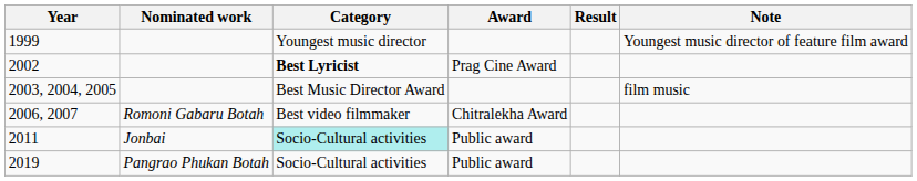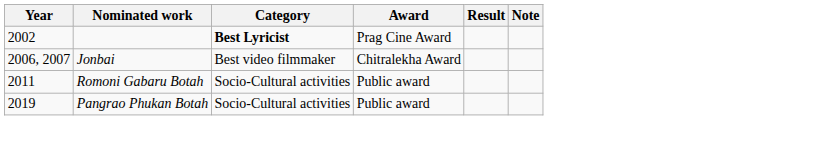 <table class="wikitable sortable">
 <tr style="background:#dddddd;">
 <th>Year</th>
 <th>Nominated work</th>
 <th>Category</th>
 <th>Award</th>
 <th>Result</th>
 <th>Note</th>
 </tr>
 <tr>
-<td>1999</td>
-<td></td>
-<td>Youngest music director</td>
-<td></td>
-<td></td>
-<td>Youngest music director of feature film award</td>
-</tr>
-<tr>
 <td>2002</td>
 <td></td>
 <td><strong>Best Lyricist</strong></td>
 <td>Prag Cine Award</td>
 <td></td>
 <td></td>
 </tr>
 <tr>
-<td>2003, 2004, 2005</td>
-<td></td>
-<td>Best Music Director Award</td>
-<td></td>
-<td></td>
-<td>film music</td>
-</tr>
-<tr>
 <td>2006, 2007</td>
-<td><em>Romoni Gabaru Botah</em></td>
+<td><em>Jonbai</em></td>
 <td>Best video filmmaker</td>
 <td>Chitralekha Award</td>
 <td></td>
 <td></td>
 </tr>
 <tr>
 <td>2011</td>
-<td><em>Jonbai</em></td>
-<td style="background: paleturquoise;">Socio-Cultural activities</td>
+<td><em>Romoni Gabaru Botah</em></td>
+<td>Socio-Cultural activities</td>
 <td>Public award</td>
 <td></td>
 <td></td>
 </tr>
 <tr>
 <td>2019</td>
 <td><em>Pangrao Phukan Botah</em></td>
 <td>Socio-Cultural activities</td>
 <td>Public award</td>
 <td></td>
 <td></td>
 </tr>
 </table>
